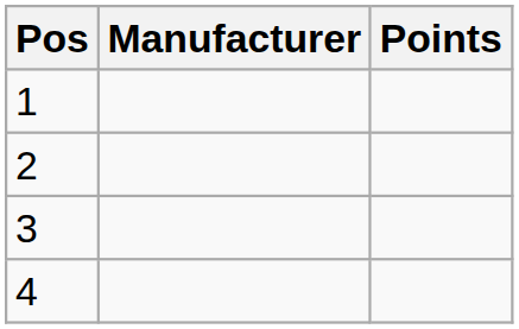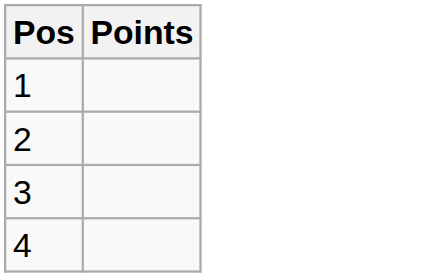 <table class="wikitable" style="font-size: 95%;">
 <tr>
 <th>Pos</th>
-<th>Manufacturer</th>
 <th>Points</th>
 </tr>
 <tr>
 <td>1</td>
-<td></td>
 <td style="text-align:right;"></td>
 </tr>
 <tr>
 <td>2</td>
-<td></td>
 <td style="text-align:right;"></td>
 </tr>
 <tr>
 <td>3</td>
-<td></td>
 <td style="text-align:right;"></td>
 </tr>
 <tr>
 <td>4</td>
-<td></td>
 <td style="text-align:right;"></td>
 </tr>
 </table>
